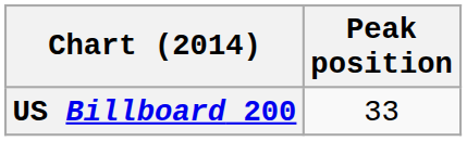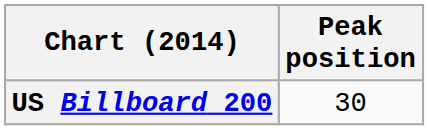 <table class="wikitable plainrowheaders" style="text-align:center">
 <tr>
 <th>Chart (2014)</th>
 <th>Peak<br>position</th>
 </tr>
 <tr>
 <th scope="row">US <a href='#'><em>Billboard</em> 200</a></th>
-<td>33</td>
+<td>30</td>
 </tr>
 </table>
